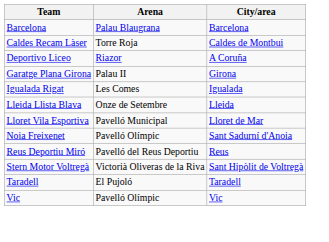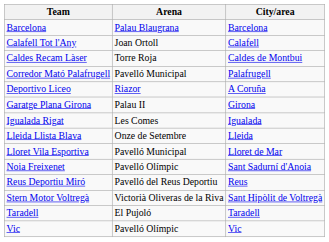 <table class="wikitable sortable">
 <tr>
 <th>Team</th>
 <th>Arena</th>
 <th>City/area</th>
 </tr>
 <tr>
 <td><a href='#'>Barcelona</a></td>
 <td><a href='#'>Palau Blaugrana</a></td>
 <td><a href='#'>Barcelona</a></td>
 </tr>
 <tr>
+<td><a href='#'>Calafell Tot l'Any</a></td>
+<td>Joan Ortoll</td>
+<td><a href='#'>Calafell</a></td>
+</tr>
+<tr>
 <td><a href='#'>Caldes Recam Làser</a></td>
 <td>Torre Roja</td>
 <td><a href='#'>Caldes de Montbui</a></td>
+</tr>
+<tr>
+<td><a href='#'>Corredor Mató Palafrugell</a></td>
+<td>Pavelló Municipal</td>
+<td><a href='#'>Palafrugell</a></td>
 </tr>
 <tr>
 <td><a href='#'>Deportivo Liceo</a></td>
 <td><a href='#'>Riazor</a></td>
 <td><a href='#'>A Coruña</a></td>
 </tr>
 <tr>
 <td><a href='#'>Garatge Plana Girona</a></td>
 <td>Palau II</td>
 <td><a href='#'>Girona</a></td>
 </tr>
 <tr>
 <td><a href='#'>Igualada Rigat</a></td>
 <td>Les Comes</td>
 <td><a href='#'>Igualada</a></td>
 </tr>
 <tr>
 <td><a href='#'>Lleida Llista Blava</a></td>
 <td>Onze de Setembre</td>
 <td><a href='#'>Lleida</a></td>
 </tr>
 <tr>
 <td><a href='#'>Lloret Vila Esportiva</a></td>
 <td>Pavelló Municipal</td>
 <td><a href='#'>Lloret de Mar</a></td>
 </tr>
 <tr>
 <td><a href='#'>Noia Freixenet</a></td>
 <td>Pavelló Olímpic</td>
 <td><a href='#'>Sant Sadurní d'Anoia</a></td>
 </tr>
 <tr>
 <td><a href='#'>Reus Deportiu Miró</a></td>
 <td>Pavelló del Reus Deportiu</td>
 <td><a href='#'>Reus</a></td>
 </tr>
 <tr>
 <td><a href='#'>Stern Motor Voltregà</a></td>
 <td>Victorià Oliveras de la Riva</td>
 <td><a href='#'>Sant Hipòlit de Voltregà</a></td>
 </tr>
 <tr>
 <td><a href='#'>Taradell</a></td>
 <td>El Pujoló</td>
 <td><a href='#'>Taradell</a></td>
 </tr>
 <tr>
 <td><a href='#'>Vic</a></td>
 <td>Pavelló Olímpic</td>
 <td><a href='#'>Vic</a></td>
 </tr>
 </table>
